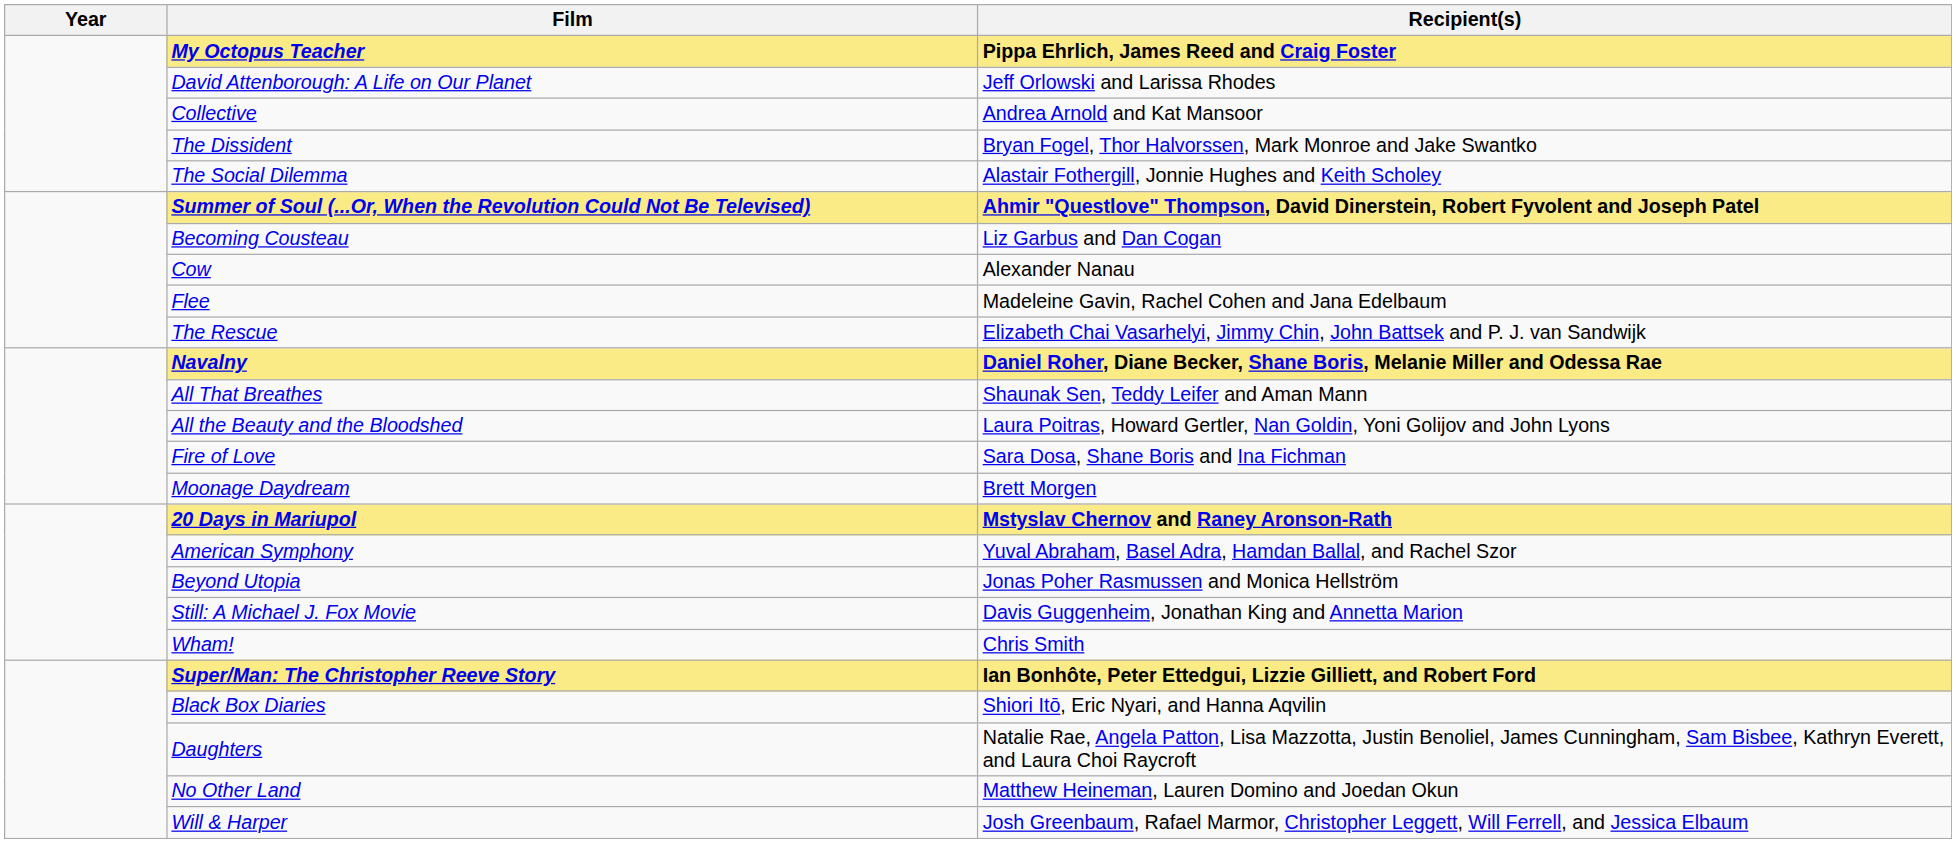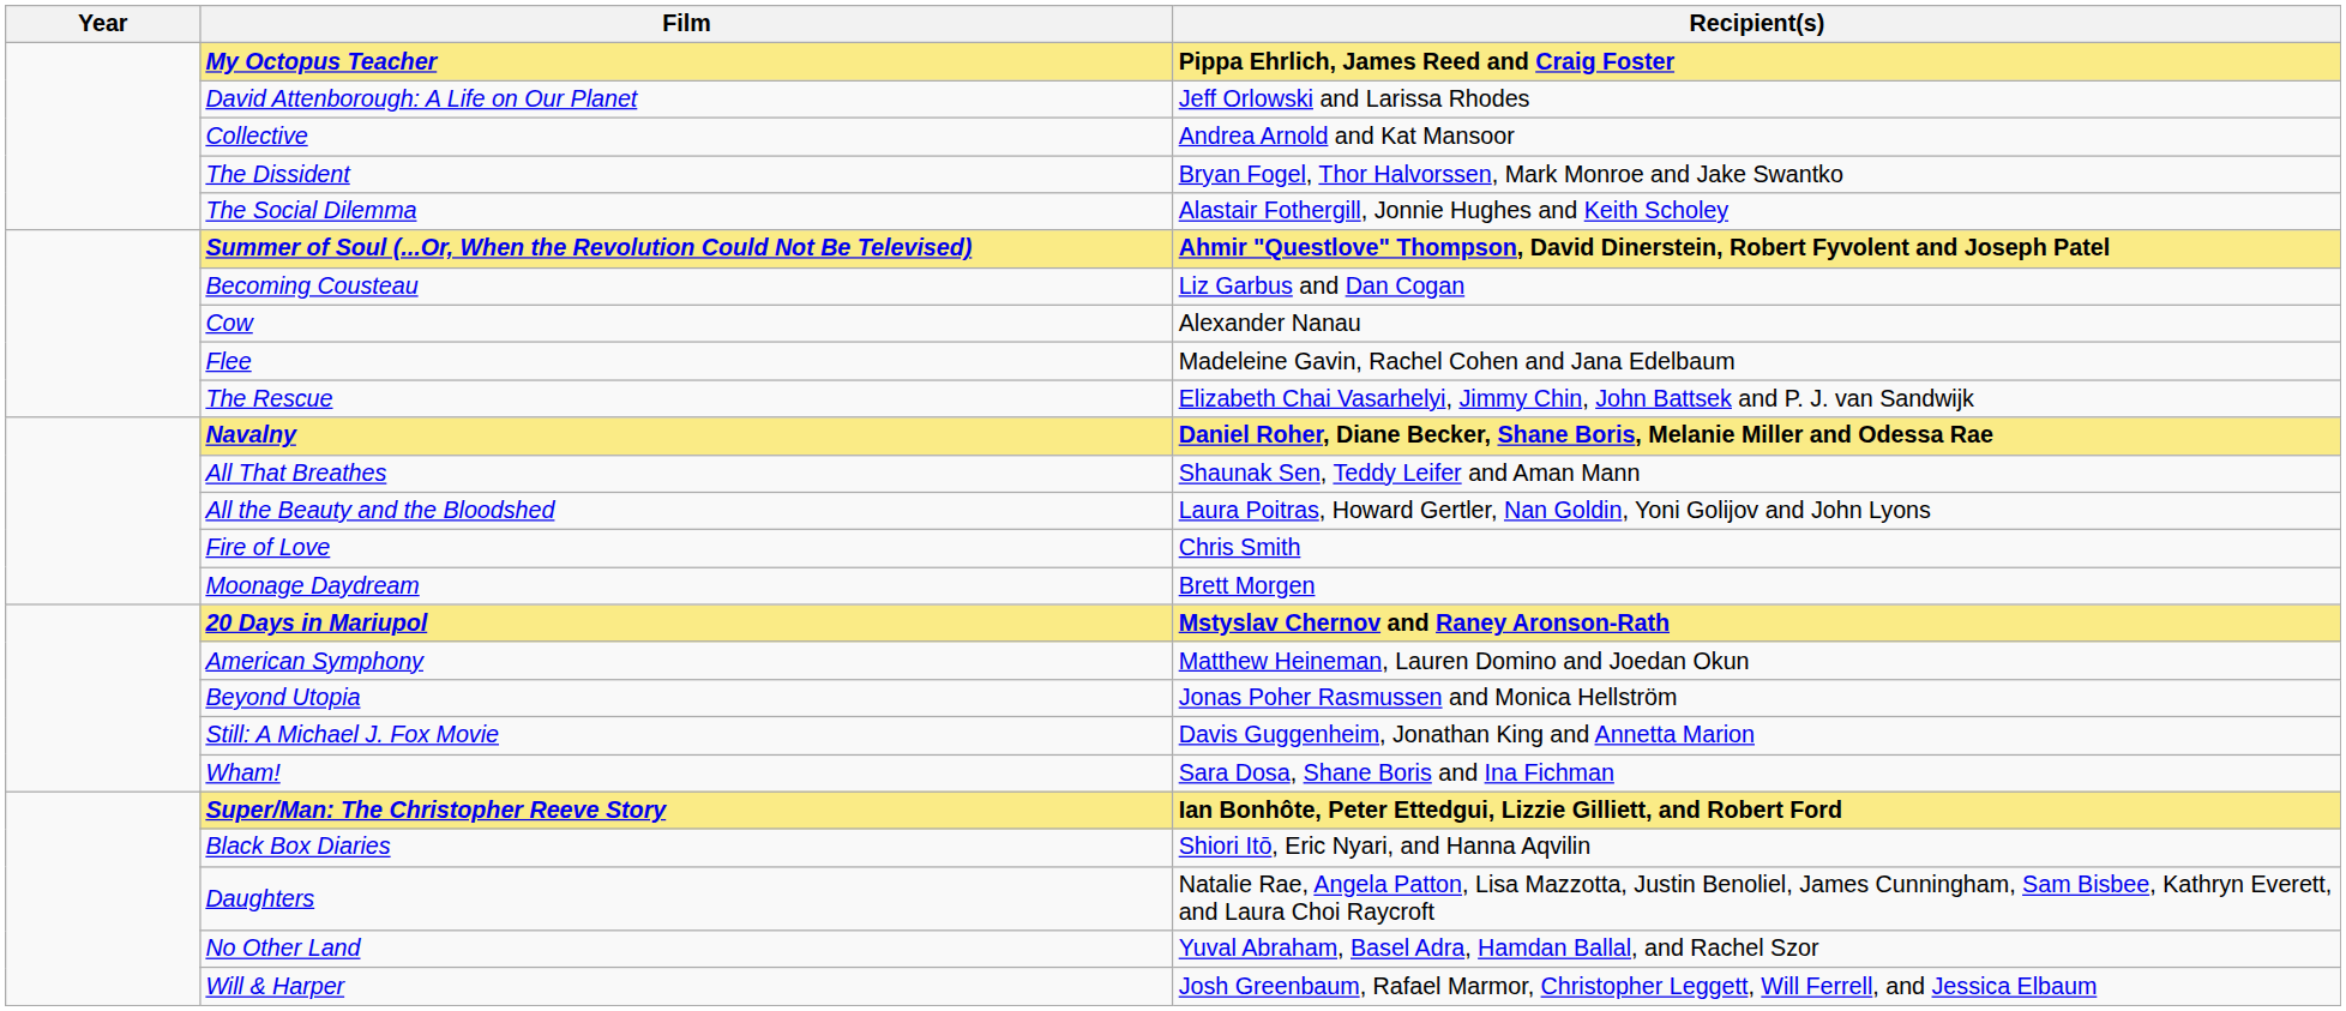 <table class="wikitable" style="width:100%;" cellpadding="5">
 <tr>
 <th style="width:5%;">Year</th>
 <th style="width:25%;">Film</th>
 <th style="width:30%;">Recipient(s)</th>
 </tr>
 <tr>
 <td rowspan="5"></td>
 <td style="background:#FAEB86"><strong><em><a href='#'>My Octopus Teacher</a></em></strong></td>
 <td style="background:#FAEB86"><strong>Pippa Ehrlich, James Reed and <a href='#'>Craig Foster</a></strong></td>
 </tr>
 <tr>
 <td><em><a href='#'>David Attenborough: A Life on Our Planet</a></em></td>
 <td><a href='#'>Jeff Orlowski</a> and Larissa Rhodes</td>
 </tr>
 <tr>
 <td><em><a href='#'>Collective</a></em></td>
 <td><a href='#'>Andrea Arnold</a> and Kat Mansoor</td>
 </tr>
 <tr>
 <td><em><a href='#'>The Dissident</a></em></td>
 <td><a href='#'>Bryan Fogel</a>, <a href='#'>Thor Halvorssen</a>, Mark Monroe and Jake Swantko</td>
 </tr>
 <tr>
 <td><em><a href='#'>The Social Dilemma</a></em></td>
 <td><a href='#'>Alastair Fothergill</a>, Jonnie Hughes and <a href='#'>Keith Scholey</a></td>
 </tr>
 <tr>
 <td rowspan="5"></td>
 <td style="background:#FAEB86"><strong><em><a href='#'>Summer of Soul (...Or, When the Revolution Could Not Be Televised)</a></em></strong></td>
 <td style="background:#FAEB86"><strong><a href='#'>Ahmir "Questlove" Thompson</a>, David Dinerstein, Robert Fyvolent and Joseph Patel</strong></td>
 </tr>
 <tr>
 <td><em><a href='#'>Becoming Cousteau</a></em></td>
 <td><a href='#'>Liz Garbus</a> and <a href='#'>Dan Cogan</a></td>
 </tr>
 <tr>
 <td><em><a href='#'>Cow</a></em></td>
 <td>Alexander Nanau</td>
 </tr>
 <tr>
 <td><em><a href='#'>Flee</a></em></td>
 <td>Madeleine Gavin, Rachel Cohen and Jana Edelbaum</td>
 </tr>
 <tr>
 <td><em><a href='#'>The Rescue</a></em></td>
 <td><a href='#'>Elizabeth Chai Vasarhelyi</a>, <a href='#'>Jimmy Chin</a>, <a href='#'>John Battsek</a> and P. J. van Sandwijk</td>
 </tr>
 <tr>
 <td rowspan="5"></td>
 <td style="background:#FAEB86"><strong><em><a href='#'>Navalny</a></em></strong></td>
 <td style="background:#FAEB86"><strong><a href='#'>Daniel Roher</a>, Diane Becker, <a href='#'>Shane Boris</a>, Melanie Miller and Odessa Rae</strong></td>
 </tr>
 <tr>
 <td><em><a href='#'>All That Breathes</a></em></td>
 <td><a href='#'>Shaunak Sen</a>, <a href='#'>Teddy Leifer</a> and Aman Mann</td>
 </tr>
 <tr>
 <td><em><a href='#'>All the Beauty and the Bloodshed</a></em></td>
 <td><a href='#'>Laura Poitras</a>, Howard Gertler, <a href='#'>Nan Goldin</a>, Yoni Golijov and John Lyons</td>
 </tr>
 <tr>
 <td><em><a href='#'>Fire of Love</a></em></td>
-<td><a href='#'>Sara Dosa</a>, <a href='#'>Shane Boris</a> and <a href='#'>Ina Fichman</a></td>
+<td><a href='#'>Chris Smith</a></td>
 </tr>
 <tr>
 <td><em><a href='#'>Moonage Daydream</a></em></td>
 <td><a href='#'>Brett Morgen</a></td>
 </tr>
 <tr>
 <td rowspan="5"></td>
 <td style="background:#FAEB86"><strong><em><a href='#'>20 Days in Mariupol</a></em></strong></td>
 <td style="background:#FAEB86"><strong><a href='#'>Mstyslav Chernov</a> and <a href='#'>Raney Aronson-Rath</a></strong></td>
 </tr>
 <tr>
 <td><em><a href='#'>American Symphony</a></em></td>
-<td><a href='#'>Yuval Abraham</a>, <a href='#'>Basel Adra</a>, <a href='#'>Hamdan Ballal</a>, and Rachel Szor</td>
+<td><a href='#'>Matthew Heineman</a>, Lauren Domino and Joedan Okun</td>
 </tr>
 <tr>
 <td><em><a href='#'>Beyond Utopia</a></em></td>
 <td><a href='#'>Jonas Poher Rasmussen</a> and Monica Hellström</td>
 </tr>
 <tr>
 <td><em><a href='#'>Still: A Michael J. Fox Movie</a></em></td>
 <td><a href='#'>Davis Guggenheim</a>, Jonathan King and <a href='#'>Annetta Marion</a></td>
 </tr>
 <tr>
 <td><em><a href='#'>Wham!</a></em></td>
-<td><a href='#'>Chris Smith</a></td>
+<td><a href='#'>Sara Dosa</a>, <a href='#'>Shane Boris</a> and <a href='#'>Ina Fichman</a></td>
 </tr>
 <tr>
 <td rowspan="5"></td>
 <td style="background:#FAEB86"><strong><em><a href='#'>Super/Man: The Christopher Reeve Story</a></em></strong></td>
 <td style="background:#FAEB86"><strong>Ian Bonhôte, Peter Ettedgui, Lizzie Gilliett, and Robert Ford</strong></td>
 </tr>
 <tr>
 <td><em><a href='#'>Black Box Diaries</a></em></td>
 <td><a href='#'>Shiori Itō</a>, Eric Nyari, and Hanna Aqvilin</td>
 </tr>
 <tr>
 <td><em><a href='#'>Daughters</a></em></td>
 <td>Natalie Rae, <a href='#'>Angela Patton</a>, Lisa Mazzotta, Justin Benoliel, James Cunningham, <a href='#'>Sam Bisbee</a>, Kathryn Everett, and Laura Choi Raycroft</td>
 </tr>
 <tr>
 <td><em><a href='#'>No Other Land</a></em></td>
-<td><a href='#'>Matthew Heineman</a>, Lauren Domino and Joedan Okun</td>
+<td><a href='#'>Yuval Abraham</a>, <a href='#'>Basel Adra</a>, <a href='#'>Hamdan Ballal</a>, and Rachel Szor</td>
 </tr>
 <tr>
 <td><em><a href='#'>Will & Harper</a></em></td>
 <td><a href='#'>Josh Greenbaum</a>, Rafael Marmor, <a href='#'>Christopher Leggett</a>, <a href='#'>Will Ferrell</a>, and <a href='#'>Jessica Elbaum</a></td>
 </tr>
 </table>
